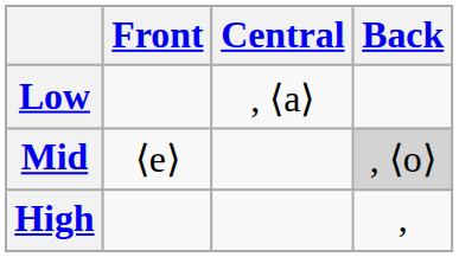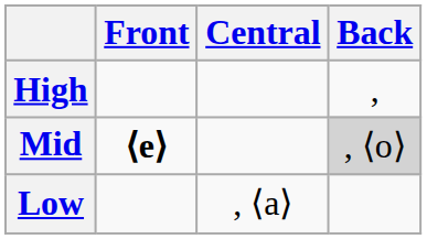 <table class="wikitable" style="text-align:center;">
 <tr>
 <th></th>
 <th><a href='#'>Front</a></th>
 <th><a href='#'>Central</a></th>
 <th><a href='#'>Back</a></th>
 </tr>
 <tr>
+<th><a href='#'>High</a></th>
+<td></td>
+<td></td>
+<td>, </td>
+</tr>
+<tr>
+<th><a href='#'>Mid</a></th>
+<td><strong> ⟨e⟩</strong></td>
+<td></td>
+<td style="background: lightgrey;">,  ⟨o⟩</td>
+</tr>
+<tr>
 <th><a href='#'>Low</a></th>
 <td></td>
 <td>,  ⟨a⟩</td>
 <td></td>
 </tr>
-<tr>
-<th><a href='#'>Mid</a></th>
-<td> ⟨e⟩</td>
-<td></td>
-<td style="background: lightgrey;">,  ⟨o⟩</td>
-</tr>
-<tr>
-<th><a href='#'>High</a></th>
-<td></td>
-<td></td>
-<td>, </td>
-</tr>
 </table>
